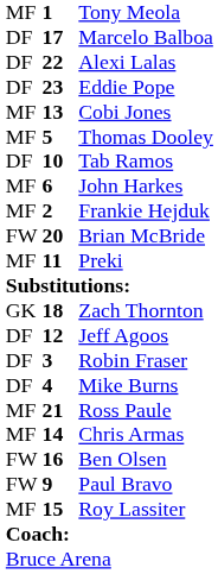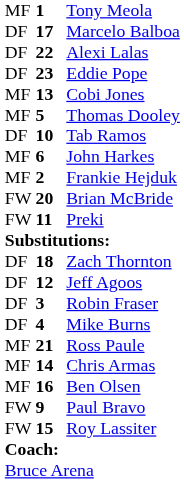 <table style="font-size:90%; margin:0.2em auto;" cellspacing="0" cellpadding="0">
 <tr>
 <th width="25"></th>
 <th width="25"></th>
 </tr>
 <tr>
 <td>MF</td>
 <td><strong>1</strong></td>
 <td> <a href='#'>Tony Meola</a></td>
 <td></td>
 <td></td>
 </tr>
 <tr>
 <td>DF</td>
 <td><strong>17</strong></td>
 <td> <a href='#'>Marcelo Balboa</a></td>
 <td></td>
 <td></td>
 </tr>
 <tr>
 <td>DF</td>
 <td><strong>22</strong></td>
 <td> <a href='#'>Alexi Lalas</a></td>
 <td></td>
 <td></td>
 </tr>
 <tr>
 <td>DF</td>
 <td><strong>23</strong></td>
 <td> <a href='#'>Eddie Pope</a></td>
 </tr>
 <tr>
 <td>MF</td>
 <td><strong>13</strong></td>
 <td> <a href='#'>Cobi Jones</a></td>
 <td></td>
 <td></td>
 <td></td>
 </tr>
 <tr>
 <td>MF</td>
 <td><strong>5</strong></td>
 <td> <a href='#'>Thomas Dooley</a></td>
 <td></td>
 <td></td>
 </tr>
 <tr>
 <td>DF</td>
 <td><strong>10</strong></td>
 <td> <a href='#'>Tab Ramos</a></td>
 <td></td>
 <td></td>
 </tr>
 <tr>
 <td>MF</td>
 <td><strong>6</strong></td>
 <td> <a href='#'>John Harkes</a></td>
 <td></td>
 <td></td>
 </tr>
 <tr>
 <td>MF</td>
 <td><strong>2</strong></td>
 <td> <a href='#'>Frankie Hejduk</a></td>
 <td></td>
 <td></td>
 </tr>
 <tr>
 <td>FW</td>
 <td><strong>20</strong></td>
 <td> <a href='#'>Brian McBride</a></td>
 <td></td>
 <td></td>
 </tr>
 <tr>
-<td>MF</td>
+<td>FW</td>
 <td><strong>11</strong></td>
 <td> <a href='#'>Preki</a></td>
 <td></td>
 <td></td>
 </tr>
 <tr>
 <td colspan=3><strong>Substitutions:</strong></td>
 </tr>
 <tr>
-<td>GK</td>
+<td>DF</td>
 <td><strong>18</strong></td>
 <td> <a href='#'>Zach Thornton</a></td>
 <td></td>
 <td></td>
 </tr>
 <tr>
 <td>DF</td>
 <td><strong>12</strong></td>
 <td> <a href='#'>Jeff Agoos</a></td>
 <td></td>
 <td></td>
 </tr>
 <tr>
 <td>DF</td>
 <td><strong>3</strong></td>
 <td> <a href='#'>Robin Fraser</a></td>
 <td></td>
 <td></td>
 </tr>
 <tr>
 <td>DF</td>
 <td><strong>4</strong></td>
 <td> <a href='#'>Mike Burns</a></td>
 <td></td>
 <td></td>
 </tr>
 <tr>
 <td>MF</td>
 <td><strong>21</strong></td>
 <td> <a href='#'>Ross Paule</a></td>
 <td></td>
 <td></td>
 </tr>
 <tr>
 <td>MF</td>
 <td><strong>14</strong></td>
 <td> <a href='#'>Chris Armas</a></td>
 <td></td>
 <td></td>
 </tr>
 <tr>
-<td>FW</td>
+<td>MF</td>
 <td><strong>16</strong></td>
 <td> <a href='#'>Ben Olsen</a></td>
 <td></td>
 <td></td>
 </tr>
 <tr>
 <td>FW</td>
 <td><strong>9</strong></td>
 <td> <a href='#'>Paul Bravo</a></td>
 <td></td>
 <td></td>
 </tr>
 <tr>
-<td>MF</td>
+<td>FW</td>
 <td><strong>15</strong></td>
 <td> <a href='#'>Roy Lassiter</a></td>
 <td></td>
 <td></td>
 </tr>
 <tr>
 <td colspan=3><strong>Coach:</strong></td>
 </tr>
 <tr>
 <td colspan=3> <a href='#'>Bruce Arena</a></td>
 </tr>
 </table>
